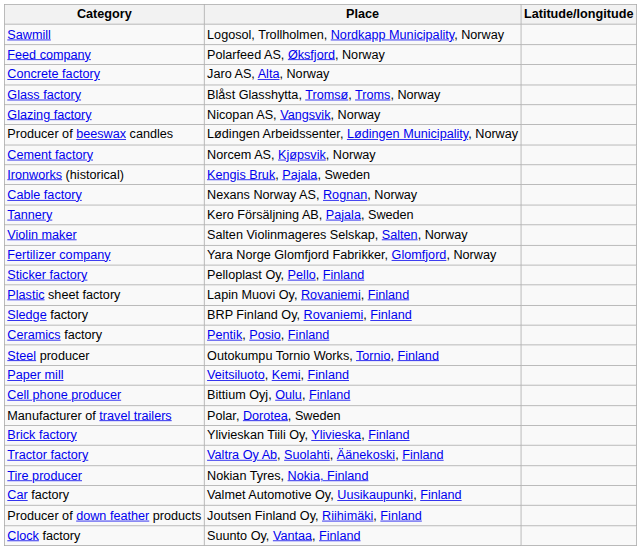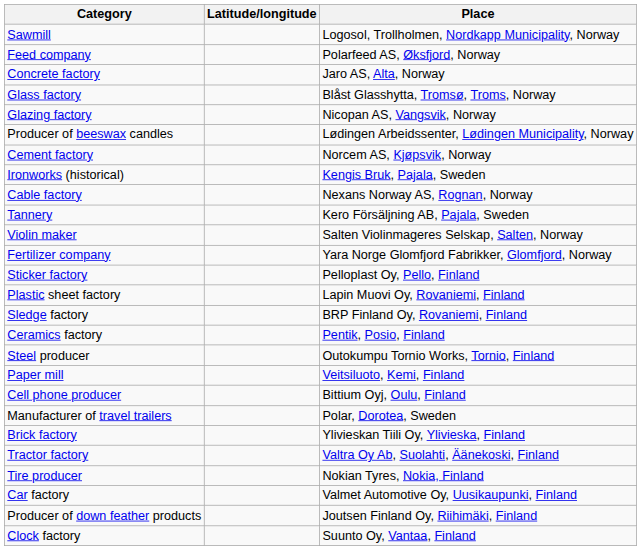 <table class="wikitable">
 <tr>
 <th>Category</th>
+<th>Latitude/longitude</th>
 <th>Place</th>
-<th>Latitude/longitude</th>
 </tr>
 <tr>
 <td><a href='#'>Sawmill</a></td>
+<td></td>
 <td>Logosol, Trollholmen, <a href='#'>Nordkapp Municipality</a>, Norway</td>
-<td></td>
 </tr>
 <tr>
 <td><a href='#'>Feed company</a></td>
+<td></td>
 <td>Polarfeed AS, <a href='#'>Øksfjord</a>, Norway</td>
-<td></td>
 </tr>
 <tr>
 <td><a href='#'>Concrete factory</a></td>
+<td></td>
 <td>Jaro AS, <a href='#'>Alta</a>, Norway</td>
-<td></td>
 </tr>
 <tr>
 <td><a href='#'>Glass factory</a></td>
+<td></td>
 <td>Blåst Glasshytta, <a href='#'>Tromsø</a>, <a href='#'>Troms</a>, Norway</td>
-<td></td>
 </tr>
 <tr>
 <td><a href='#'>Glazing factory</a></td>
+<td></td>
 <td>Nicopan AS, <a href='#'>Vangsvik</a>, Norway</td>
-<td></td>
 </tr>
 <tr>
 <td>Producer of <a href='#'>beeswax</a> candles</td>
+<td></td>
 <td>Lødingen Arbeidssenter, <a href='#'>Lødingen Municipality</a>, Norway</td>
-<td></td>
 </tr>
 <tr>
 <td><a href='#'>Cement factory</a></td>
+<td></td>
 <td>Norcem AS, <a href='#'>Kjøpsvik</a>, Norway</td>
-<td></td>
 </tr>
 <tr>
 <td><a href='#'>Ironworks</a> (historical)</td>
+<td></td>
 <td><a href='#'>Kengis Bruk</a>, <a href='#'>Pajala</a>, Sweden</td>
-<td></td>
 </tr>
 <tr>
 <td><a href='#'>Cable factory</a></td>
+<td></td>
 <td>Nexans Norway AS, <a href='#'>Rognan</a>, Norway</td>
-<td></td>
 </tr>
 <tr>
 <td><a href='#'>Tannery</a></td>
+<td></td>
 <td>Kero Försäljning AB, <a href='#'>Pajala</a>, Sweden</td>
-<td></td>
 </tr>
 <tr>
 <td><a href='#'>Violin maker</a></td>
+<td></td>
 <td>Salten Violinmageres Selskap, <a href='#'>Salten</a>, Norway</td>
-<td></td>
 </tr>
 <tr>
 <td><a href='#'>Fertilizer company</a></td>
+<td></td>
 <td>Yara Norge Glomfjord Fabrikker, <a href='#'>Glomfjord</a>, Norway</td>
-<td></td>
 </tr>
 <tr>
 <td><a href='#'>Sticker factory</a></td>
+<td></td>
 <td>Pelloplast Oy, <a href='#'>Pello</a>, <a href='#'>Finland</a></td>
-<td></td>
 </tr>
 <tr>
 <td><a href='#'>Plastic</a> sheet factory</td>
+<td></td>
 <td>Lapin Muovi Oy, <a href='#'>Rovaniemi</a>, <a href='#'>Finland</a></td>
-<td></td>
 </tr>
 <tr>
 <td><a href='#'>Sledge</a> factory</td>
+<td></td>
 <td>BRP Finland Oy, <a href='#'>Rovaniemi</a>, <a href='#'>Finland</a></td>
-<td></td>
 </tr>
 <tr>
 <td><a href='#'>Ceramics</a> factory</td>
+<td></td>
 <td><a href='#'>Pentik</a>, <a href='#'>Posio</a>, <a href='#'>Finland</a></td>
-<td></td>
 </tr>
 <tr>
 <td><a href='#'>Steel</a> producer</td>
+<td></td>
 <td>Outokumpu Tornio Works, <a href='#'>Tornio</a>, <a href='#'>Finland</a></td>
-<td></td>
 </tr>
 <tr>
 <td><a href='#'>Paper mill</a></td>
+<td></td>
 <td><a href='#'>Veitsiluoto</a>, <a href='#'>Kemi</a>, <a href='#'>Finland</a></td>
-<td></td>
 </tr>
 <tr>
 <td><a href='#'>Cell phone producer</a></td>
+<td></td>
 <td>Bittium Oyj, <a href='#'>Oulu</a>, <a href='#'>Finland</a></td>
-<td></td>
 </tr>
 <tr>
 <td>Manufacturer of <a href='#'>travel trailers</a></td>
+<td></td>
 <td>Polar, <a href='#'>Dorotea</a>, Sweden</td>
-<td></td>
 </tr>
 <tr>
 <td><a href='#'>Brick factory</a></td>
+<td></td>
 <td>Ylivieskan Tiili Oy, <a href='#'>Ylivieska</a>, <a href='#'>Finland</a></td>
-<td></td>
 </tr>
 <tr>
 <td><a href='#'>Tractor factory</a></td>
+<td></td>
 <td><a href='#'>Valtra Oy Ab</a>, <a href='#'>Suolahti</a>, <a href='#'>Äänekoski</a>, <a href='#'>Finland</a></td>
-<td></td>
 </tr>
 <tr>
 <td><a href='#'>Tire producer</a></td>
+<td></td>
 <td>Nokian Tyres, <a href='#'>Nokia, Finland</a></td>
-<td></td>
 </tr>
 <tr>
 <td><a href='#'>Car</a> factory</td>
+<td></td>
 <td>Valmet Automotive Oy, <a href='#'>Uusikaupunki</a>, <a href='#'>Finland</a></td>
-<td></td>
 </tr>
 <tr>
 <td>Producer of <a href='#'>down feather</a> products</td>
+<td></td>
 <td>Joutsen Finland Oy, <a href='#'>Riihimäki</a>, <a href='#'>Finland</a></td>
-<td></td>
 </tr>
 <tr>
 <td><a href='#'>Clock</a> factory</td>
+<td></td>
 <td>Suunto Oy, <a href='#'>Vantaa</a>, <a href='#'>Finland</a></td>
-<td></td>
 </tr>
 </table>
